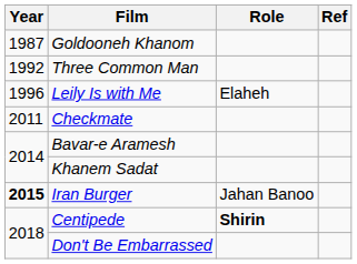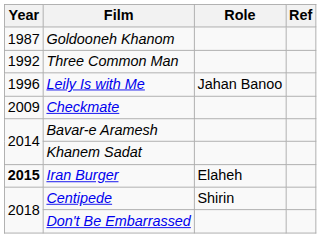 <table class="wikitable">
 <tr>
 <th>Year</th>
 <th>Film</th>
 <th>Role</th>
 <th>Ref</th>
 </tr>
 <tr>
 <td>1987</td>
 <td><em>Goldooneh Khanom</em></td>
 <td></td>
 <td></td>
 </tr>
 <tr>
 <td>1992</td>
 <td><em>Three Common Man</em></td>
 <td></td>
 <td></td>
 </tr>
 <tr>
 <td>1996</td>
 <td><em><a href='#'>Leily Is with Me</a></em></td>
-<td>Elaheh</td>
+<td>Jahan Banoo</td>
 <td></td>
 </tr>
 <tr>
-<td>2011</td>
+<td>2009</td>
 <td><em><a href='#'>Checkmate</a></em></td>
 <td></td>
 <td></td>
 </tr>
 <tr>
 <td rowspan="2">2014</td>
 <td><em>Bavar-e Aramesh</em></td>
 <td></td>
 <td></td>
 </tr>
 <tr>
 <td><em>Khanem Sadat</em></td>
 <td></td>
 <td></td>
 </tr>
 <tr>
 <td><strong>2015</strong></td>
 <td><em><a href='#'>Iran Burger</a></em></td>
-<td>Jahan Banoo</td>
+<td>Elaheh</td>
 <td></td>
 </tr>
 <tr>
 <td rowspan="2">2018</td>
 <td><em><a href='#'>Centipede</a></em></td>
-<td><strong>Shirin</strong></td>
+<td>Shirin</td>
 <td></td>
 </tr>
 <tr>
 <td><em><a href='#'>Don't Be Embarrassed</a></em></td>
 <td></td>
 <td></td>
 </tr>
 </table>
